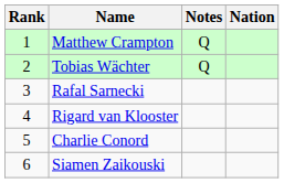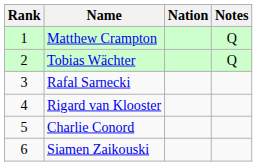 <table class="wikitable sortable" style="text-align:center">
 <tr>
 <th>Rank</th>
 <th>Name</th>
+<th>Nation</th>
 <th>Notes</th>
-<th>Nation</th>
 </tr>
 <tr bgcolor=ccffcc>
 <td>1</td>
 <td align=left><a href='#'>Matthew Crampton</a></td>
+<td align=left></td>
 <td>Q</td>
-<td align=left></td>
 </tr>
 <tr bgcolor=ccffcc>
 <td>2</td>
 <td align=left><a href='#'>Tobias Wächter</a></td>
+<td align=left></td>
 <td>Q</td>
-<td align=left></td>
 </tr>
 <tr>
 <td>3</td>
 <td align=left><a href='#'>Rafal Sarnecki</a></td>
+<td align=left></td>
 <td></td>
-<td align=left></td>
 </tr>
 <tr>
 <td>4</td>
 <td align=left><a href='#'>Rigard van Klooster</a></td>
+<td align=left></td>
 <td></td>
-<td align=left></td>
 </tr>
 <tr>
 <td>5</td>
 <td align=left><a href='#'>Charlie Conord</a></td>
+<td align=left></td>
 <td></td>
-<td align=left></td>
 </tr>
 <tr>
 <td>6</td>
 <td align=left><a href='#'>Siamen Zaikouski</a></td>
+<td align=left></td>
 <td></td>
-<td align=left></td>
 </tr>
 </table>
